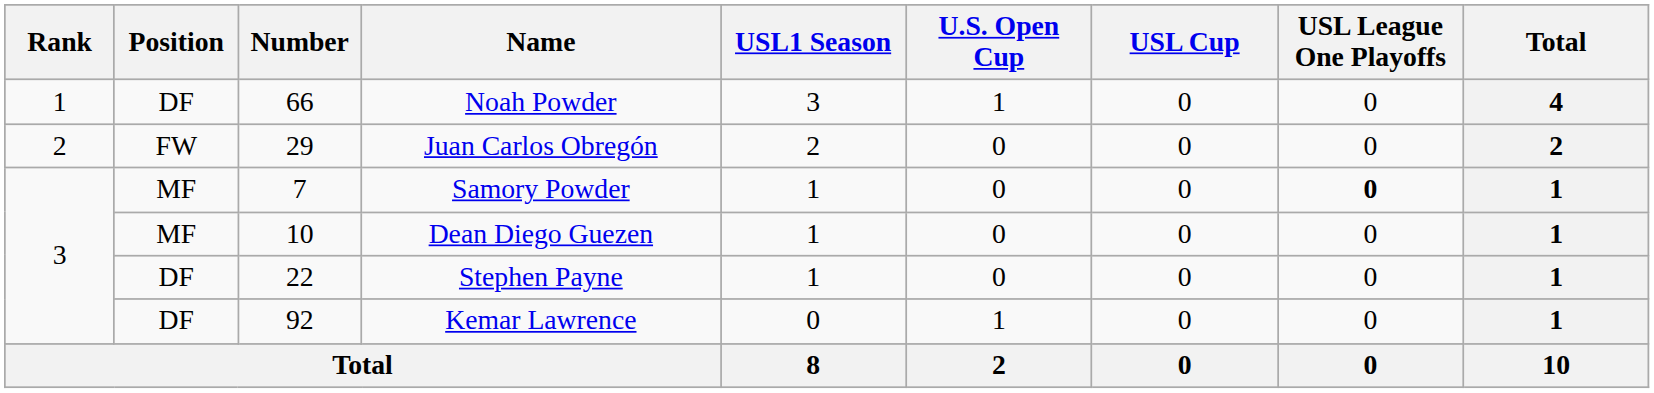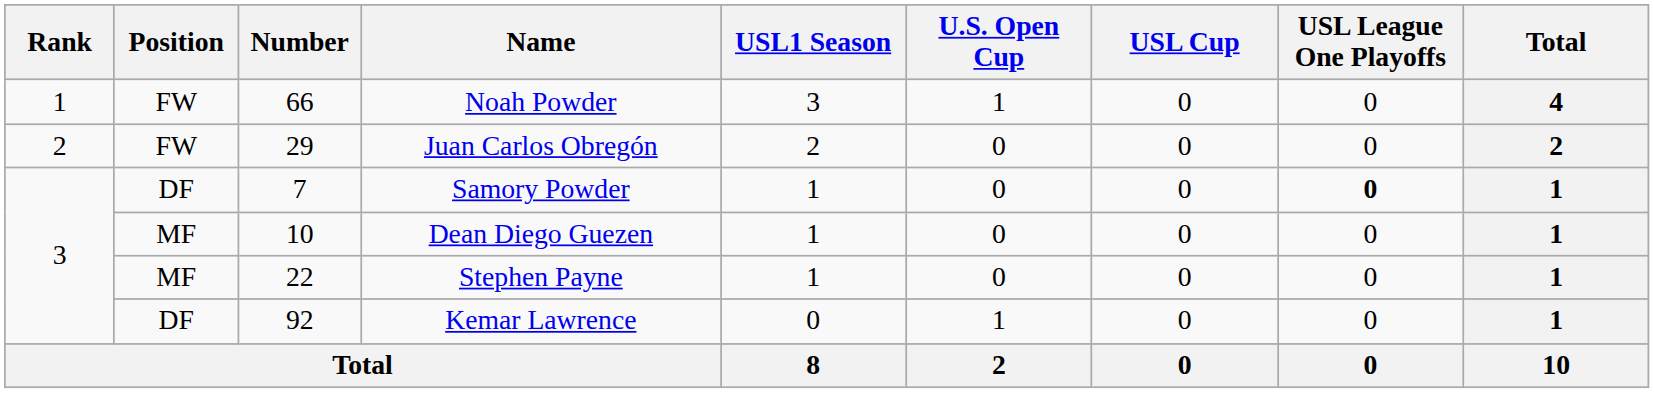 <table class="wikitable" style="text-align:center;">
 <tr>
 <th style="width:56px;">Rank</th>
 <th style="width:64px;">Position</th>
 <th style="width:64px;">Number</th>
 <th style="width:200px;">Name</th>
 <th style="width:100px;"><a href='#'>USL1 Season</a></th>
 <th style="width:100px;"><a href='#'>U.S. Open Cup</a></th>
 <th style="width:100px;"><a href='#'>USL Cup</a></th>
 <th style="width:100px;">USL League One Playoffs</th>
 <th style="width:100px;">Total</th>
 </tr>
 <tr>
 <td>1</td>
-<td>DF</td>
+<td>FW</td>
 <td>66</td>
 <td> <a href='#'>Noah Powder</a></td>
 <td>3</td>
 <td>1</td>
 <td>0</td>
 <td>0</td>
 <th>4</th>
 </tr>
 <tr>
 <td>2</td>
 <td>FW</td>
 <td>29</td>
 <td> <a href='#'>Juan Carlos Obregón</a></td>
 <td>2</td>
 <td>0</td>
 <td>0</td>
 <td>0</td>
 <th>2</th>
 </tr>
 <tr>
 <td rowspan=4>3</td>
-<td>MF</td>
+<td>DF</td>
 <td>7</td>
 <td> <a href='#'>Samory Powder</a></td>
 <td>1</td>
 <td>0</td>
 <td>0</td>
 <td><strong>0</strong></td>
 <th>1</th>
 </tr>
 <tr>
 <td>MF</td>
 <td>10</td>
 <td> <a href='#'>Dean Diego Guezen</a></td>
 <td>1</td>
 <td>0</td>
 <td>0</td>
 <td>0</td>
 <th>1</th>
 </tr>
 <tr>
-<td>DF</td>
+<td>MF</td>
 <td>22</td>
 <td> <a href='#'> Stephen Payne</a></td>
 <td>1</td>
 <td>0</td>
 <td>0</td>
 <td>0</td>
 <th>1</th>
 </tr>
 <tr>
 <td>DF</td>
 <td>92</td>
 <td> <a href='#'>Kemar Lawrence</a></td>
 <td>0</td>
 <td>1</td>
 <td>0</td>
 <td>0</td>
 <th>1</th>
 </tr>
 <tr>
 <th colspan="4">Total</th>
 <th>8</th>
 <th>2</th>
 <th>0</th>
 <th>0</th>
 <th>10</th>
 </tr>
 </table>
